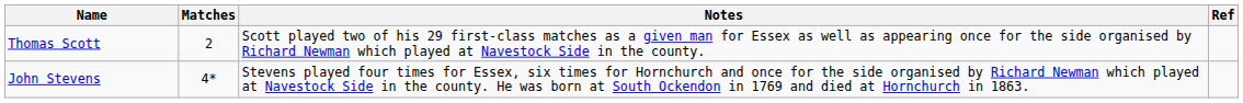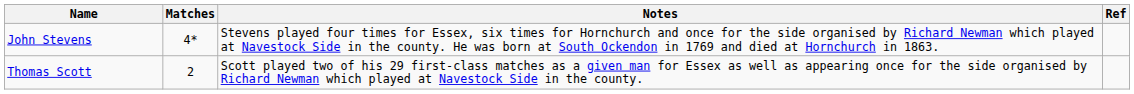 <table class="wikitable">
 <tr>
 <th style="width:170px">Name</th>
 <th>Matches</th>
 <th>Notes</th>
 <th>Ref</th>
 </tr>
 <tr>
+<td><a href='#'>John Stevens</a></td>
+<td align=center>4*</td>
+<td>Stevens played four times for Essex, six times for Hornchurch and once for the side organised by <a href='#'>Richard Newman</a> which played at <a href='#'>Navestock Side</a> in the county. He was born at <a href='#'>South Ockendon</a> in 1769 and died at <a href='#'>Hornchurch</a> in 1863.</td>
+<td></td>
+</tr>
+<tr>
 <td><a href='#'>Thomas Scott</a></td>
 <td align=center>2</td>
 <td>Scott played two of his 29 first-class matches as a <a href='#'>given man</a> for Essex as well as appearing once for the side organised by <a href='#'>Richard Newman</a> which played at <a href='#'>Navestock Side</a> in the county.</td>
 <td></td>
 </tr>
-<tr>
-<td><a href='#'>John Stevens</a></td>
-<td align=center>4*</td>
-<td>Stevens played four times for Essex, six times for Hornchurch and once for the side organised by <a href='#'>Richard Newman</a> which played at <a href='#'>Navestock Side</a> in the county. He was born at <a href='#'>South Ockendon</a> in 1769 and died at <a href='#'>Hornchurch</a> in 1863.</td>
-<td></td>
-</tr>
 </table>
